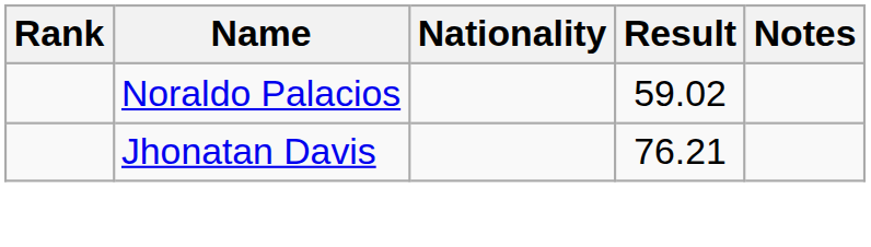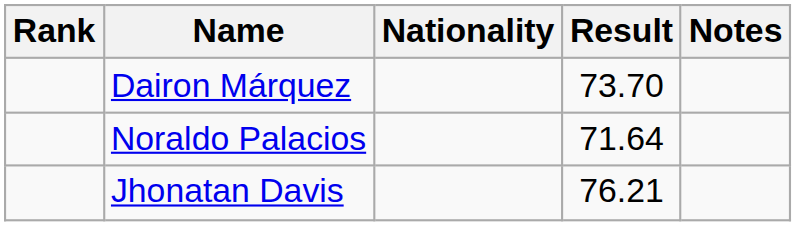 <table class="wikitable sortable" style="text-align:center">
 <tr>
 <th>Rank</th>
 <th>Name</th>
 <th>Nationality</th>
 <th>Result</th>
 <th>Notes</th>
 </tr>
 <tr>
 <td></td>
+<td align=left><a href='#'>Dairon Márquez</a></td>
+<td align=left></td>
+<td>73.70</td>
+<td></td>
+</tr>
+<tr>
+<td></td>
 <td align=left><a href='#'>Noraldo Palacios</a></td>
 <td align=left></td>
-<td>59.02</td>
+<td>71.64</td>
 <td></td>
 </tr>
 <tr>
 <td></td>
 <td align=left><a href='#'>Jhonatan Davis</a></td>
 <td align=left></td>
 <td>76.21</td>
 <td></td>
 </tr>
 </table>
